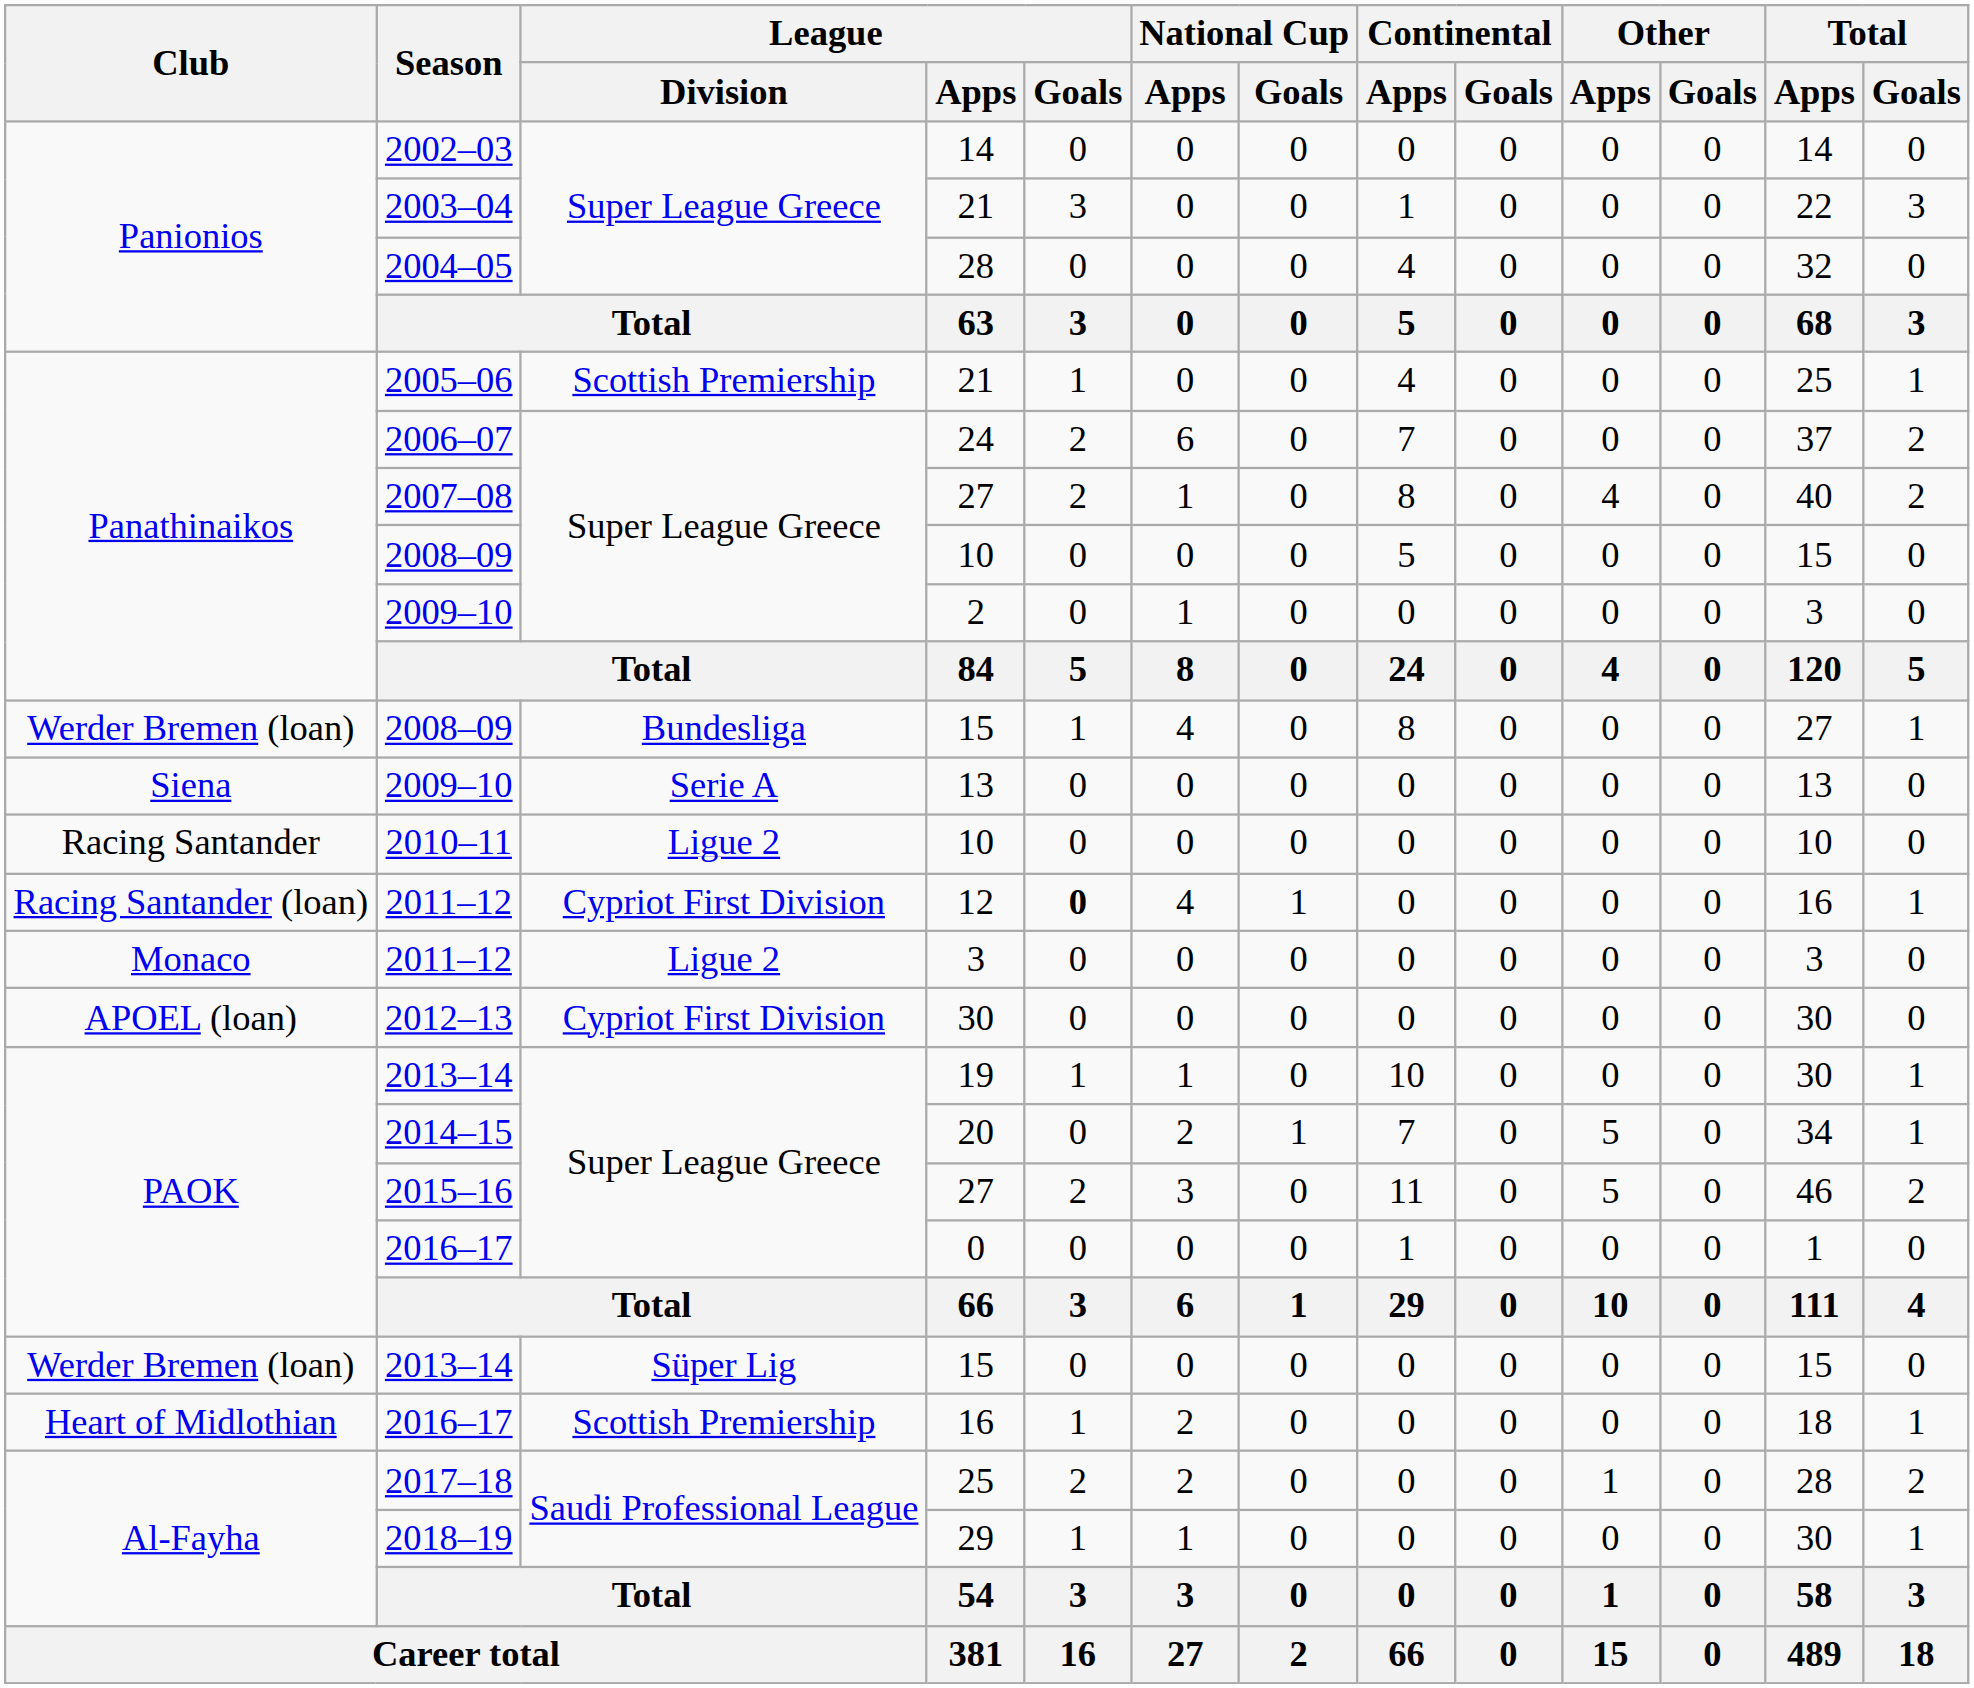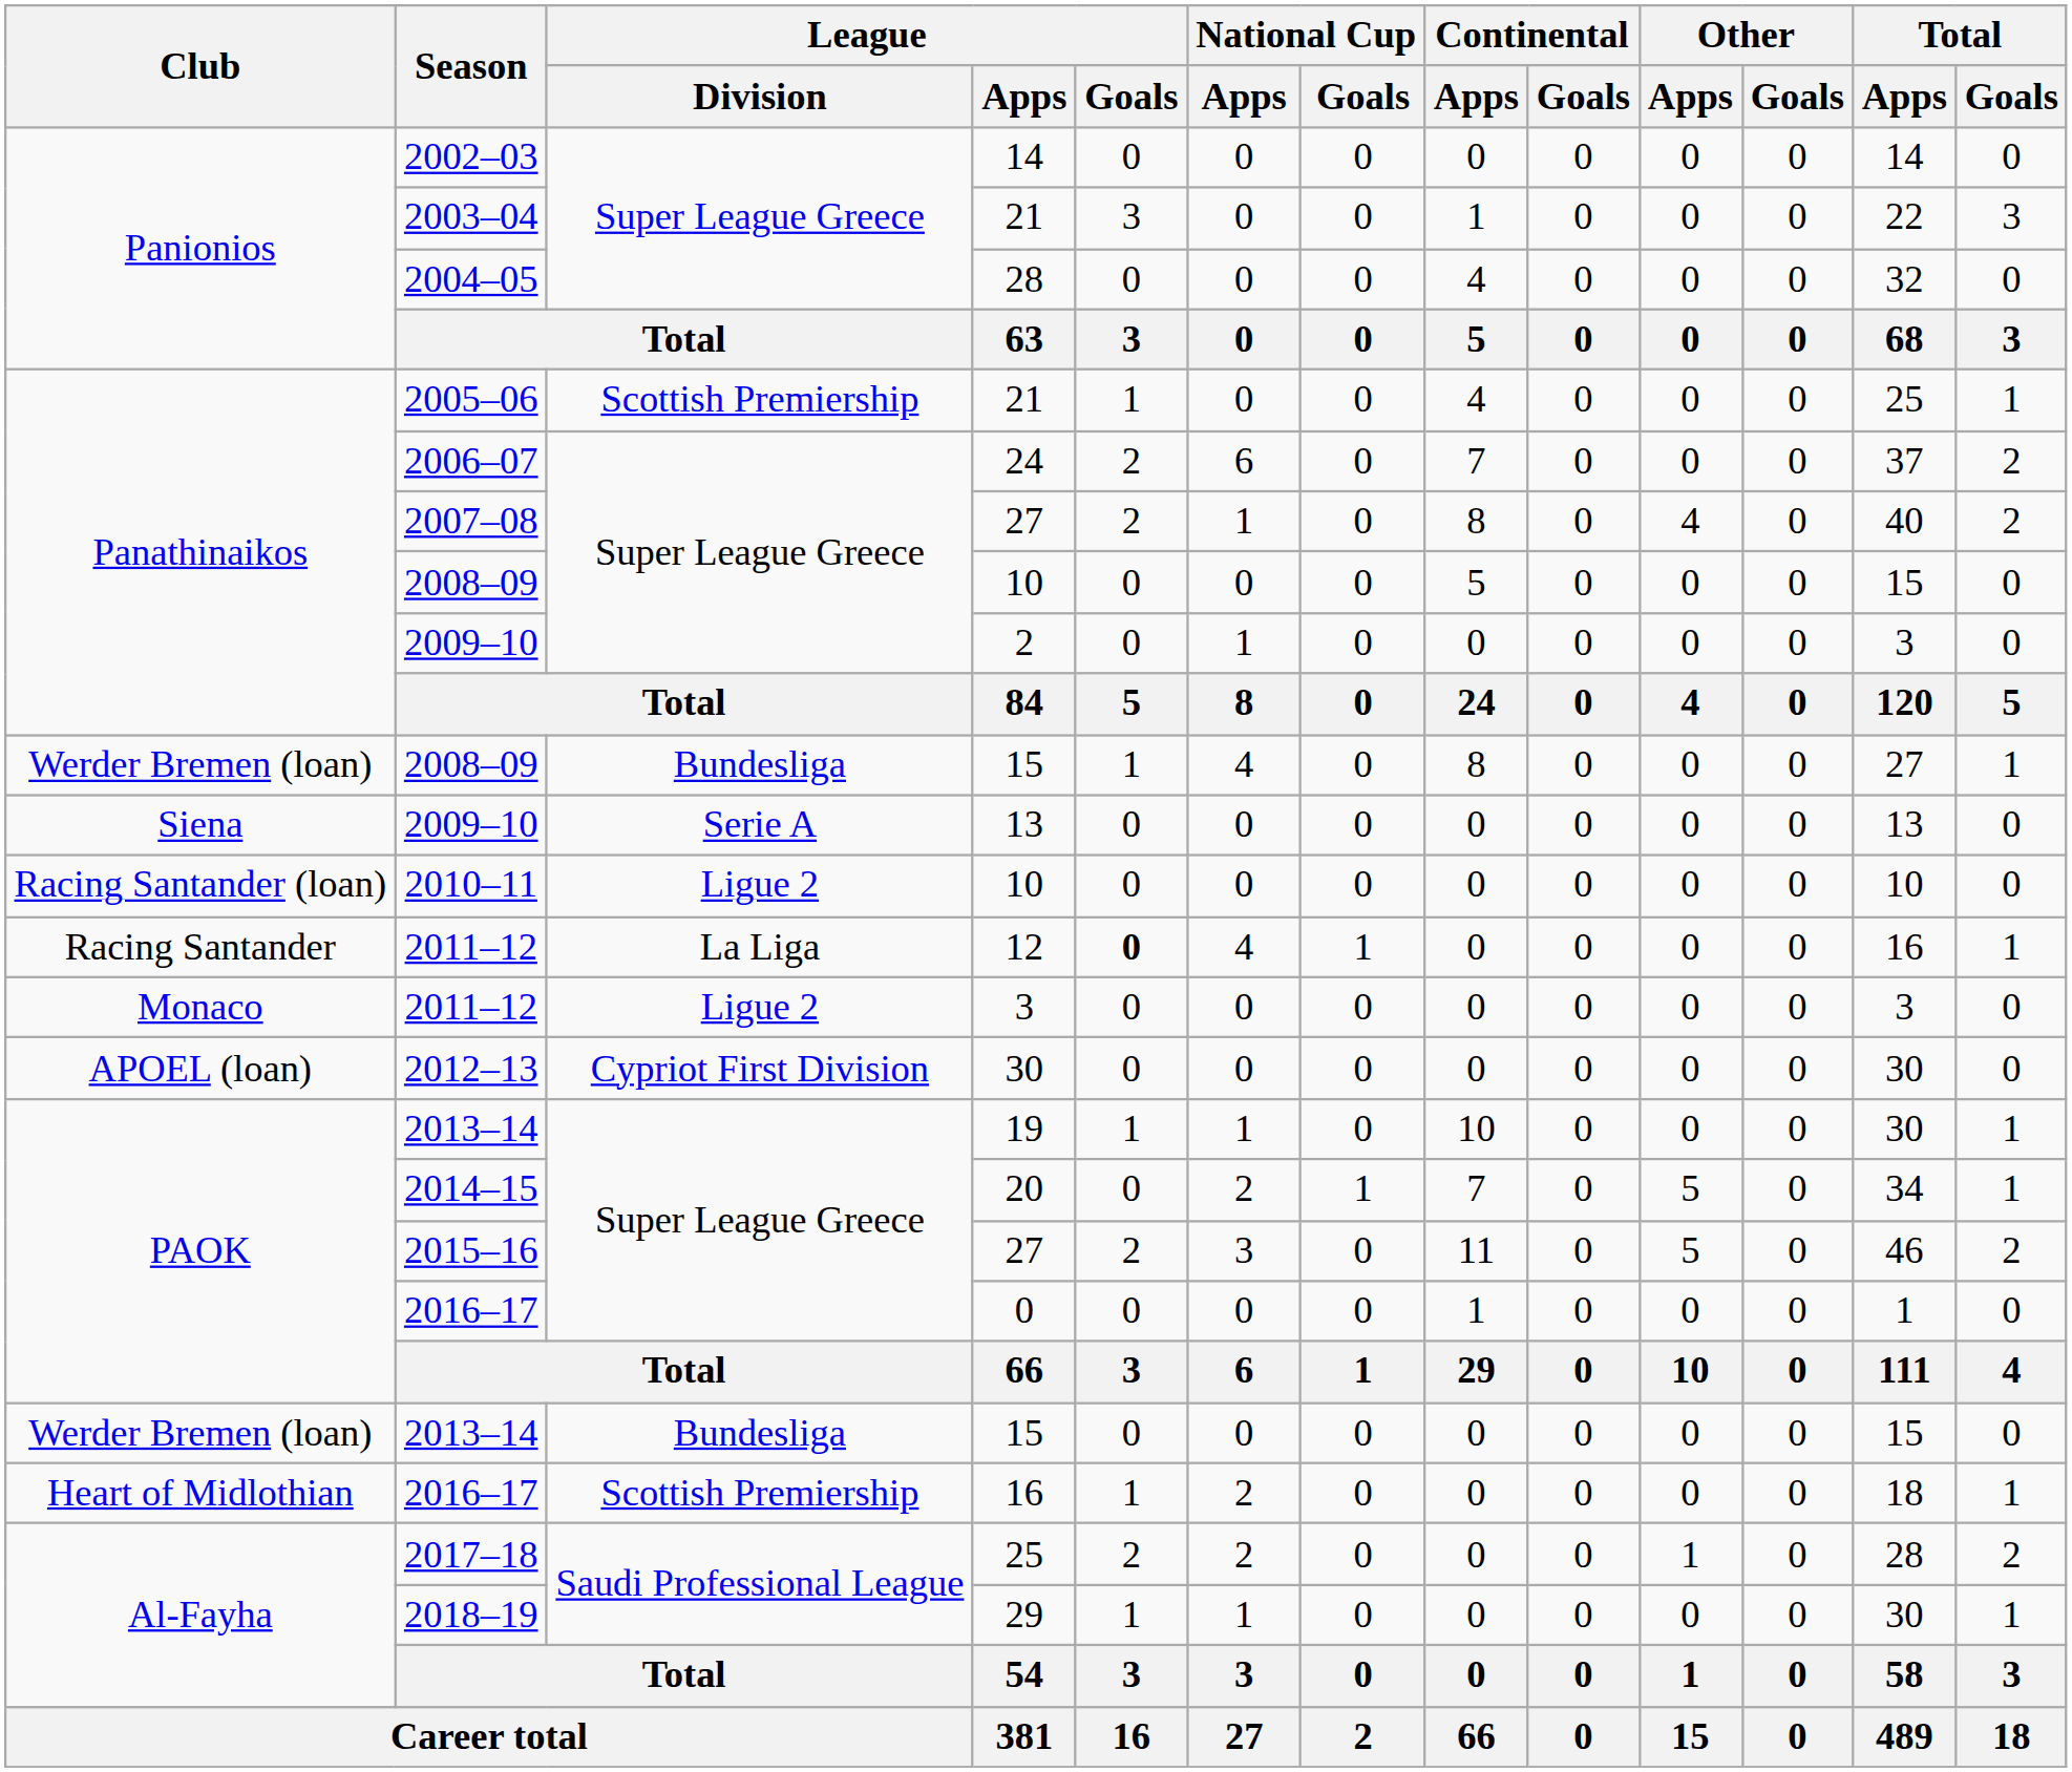 <table class="wikitable" style="text-align:center">
 <tr>
 <th rowspan="2">Club</th>
 <th rowspan="2">Season</th>
 <th colspan="3">League</th>
 <th colspan="2">National Cup</th>
 <th colspan="2">Continental</th>
 <th colspan="2">Other</th>
 <th colspan="2">Total</th>
 </tr>
 <tr>
 <th>Division</th>
 <th>Apps</th>
 <th>Goals</th>
 <th>Apps</th>
 <th>Goals</th>
 <th>Apps</th>
 <th>Goals</th>
 <th>Apps</th>
 <th>Goals</th>
 <th>Apps</th>
 <th>Goals</th>
 </tr>
 <tr>
 <td rowspan="4"><a href='#'>Panionios</a></td>
 <td><a href='#'>2002–03</a></td>
 <td rowspan="3"><a href='#'>Super League Greece</a></td>
 <td>14</td>
 <td>0</td>
 <td>0</td>
 <td>0</td>
 <td>0</td>
 <td>0</td>
 <td>0</td>
 <td>0</td>
 <td>14</td>
 <td>0</td>
 </tr>
 <tr>
 <td><a href='#'>2003–04</a></td>
 <td>21</td>
 <td>3</td>
 <td>0</td>
 <td>0</td>
 <td>1</td>
 <td>0</td>
 <td>0</td>
 <td>0</td>
 <td>22</td>
 <td>3</td>
 </tr>
 <tr>
 <td><a href='#'>2004–05</a></td>
 <td>28</td>
 <td>0</td>
 <td>0</td>
 <td>0</td>
 <td>4</td>
 <td>0</td>
 <td>0</td>
 <td>0</td>
 <td>32</td>
 <td>0</td>
 </tr>
 <tr>
 <th colspan="2">Total</th>
 <th>63</th>
 <th>3</th>
 <th>0</th>
 <th>0</th>
 <th>5</th>
 <th>0</th>
 <th>0</th>
 <th>0</th>
 <th>68</th>
 <th>3</th>
 </tr>
 <tr>
 <td rowspan="6"><a href='#'>Panathinaikos</a></td>
 <td><a href='#'>2005–06</a></td>
 <td><a href='#'>Scottish Premiership</a></td>
 <td>21</td>
 <td>1</td>
 <td>0</td>
 <td>0</td>
 <td>4</td>
 <td>0</td>
 <td>0</td>
 <td>0</td>
 <td>25</td>
 <td>1</td>
 </tr>
 <tr>
 <td><a href='#'>2006–07</a></td>
 <td rowspan="4">Super League Greece</td>
 <td>24</td>
 <td>2</td>
 <td>6</td>
 <td>0</td>
 <td>7</td>
 <td>0</td>
 <td>0</td>
 <td>0</td>
 <td>37</td>
 <td>2</td>
 </tr>
 <tr>
 <td><a href='#'>2007–08</a></td>
 <td>27</td>
 <td>2</td>
 <td>1</td>
 <td>0</td>
 <td>8</td>
 <td>0</td>
 <td>4</td>
 <td>0</td>
 <td>40</td>
 <td>2</td>
 </tr>
 <tr>
 <td><a href='#'>2008–09</a></td>
 <td>10</td>
 <td>0</td>
 <td>0</td>
 <td>0</td>
 <td>5</td>
 <td>0</td>
 <td>0</td>
 <td>0</td>
 <td>15</td>
 <td>0</td>
 </tr>
 <tr>
 <td><a href='#'>2009–10</a></td>
 <td>2</td>
 <td>0</td>
 <td>1</td>
 <td>0</td>
 <td>0</td>
 <td>0</td>
 <td>0</td>
 <td>0</td>
 <td>3</td>
 <td>0</td>
 </tr>
 <tr>
 <th colspan="2">Total</th>
 <th>84</th>
 <th>5</th>
 <th>8</th>
 <th>0</th>
 <th>24</th>
 <th>0</th>
 <th>4</th>
 <th>0</th>
 <th>120</th>
 <th>5</th>
 </tr>
 <tr>
 <td><a href='#'>Werder Bremen</a> (loan)</td>
 <td><a href='#'>2008–09</a></td>
 <td><a href='#'>Bundesliga</a></td>
 <td>15</td>
 <td>1</td>
 <td>4</td>
 <td>0</td>
 <td>8</td>
 <td>0</td>
 <td>0</td>
 <td>0</td>
 <td>27</td>
 <td>1</td>
 </tr>
 <tr>
 <td><a href='#'>Siena</a></td>
 <td><a href='#'>2009–10</a></td>
 <td><a href='#'>Serie A</a></td>
 <td>13</td>
 <td>0</td>
 <td>0</td>
 <td>0</td>
 <td>0</td>
 <td>0</td>
 <td>0</td>
 <td>0</td>
 <td>13</td>
 <td>0</td>
 </tr>
 <tr>
-<td>Racing Santander</td>
+<td><a href='#'>Racing Santander</a> (loan)</td>
 <td><a href='#'>2010–11</a></td>
 <td><a href='#'>Ligue 2</a></td>
 <td>10</td>
 <td>0</td>
 <td>0</td>
 <td>0</td>
 <td>0</td>
 <td>0</td>
 <td>0</td>
 <td>0</td>
 <td>10</td>
 <td>0</td>
 </tr>
 <tr>
-<td><a href='#'>Racing Santander</a> (loan)</td>
+<td>Racing Santander</td>
 <td><a href='#'>2011–12</a></td>
-<td><a href='#'>Cypriot First Division</a></td>
+<td>La Liga</td>
 <td>12</td>
 <td><strong>0</strong></td>
 <td>4</td>
 <td>1</td>
 <td>0</td>
 <td>0</td>
 <td>0</td>
 <td>0</td>
 <td>16</td>
 <td>1</td>
 </tr>
 <tr>
 <td><a href='#'>Monaco</a></td>
 <td><a href='#'>2011–12</a></td>
 <td><a href='#'>Ligue 2</a></td>
 <td>3</td>
 <td>0</td>
 <td>0</td>
 <td>0</td>
 <td>0</td>
 <td>0</td>
 <td>0</td>
 <td>0</td>
 <td>3</td>
 <td>0</td>
 </tr>
 <tr>
 <td><a href='#'>APOEL</a> (loan)</td>
 <td><a href='#'>2012–13</a></td>
 <td><a href='#'>Cypriot First Division</a></td>
 <td>30</td>
 <td>0</td>
 <td>0</td>
 <td>0</td>
 <td>0</td>
 <td>0</td>
 <td>0</td>
 <td>0</td>
 <td>30</td>
 <td>0</td>
 </tr>
 <tr>
 <td rowspan="5"><a href='#'>PAOK</a></td>
 <td><a href='#'>2013–14</a></td>
 <td rowspan="4">Super League Greece</td>
 <td>19</td>
 <td>1</td>
 <td>1</td>
 <td>0</td>
 <td>10</td>
 <td>0</td>
 <td>0</td>
 <td>0</td>
 <td>30</td>
 <td>1</td>
 </tr>
 <tr>
 <td><a href='#'>2014–15</a></td>
 <td>20</td>
 <td>0</td>
 <td>2</td>
 <td>1</td>
 <td>7</td>
 <td>0</td>
 <td>5</td>
 <td>0</td>
 <td>34</td>
 <td>1</td>
 </tr>
 <tr>
 <td><a href='#'>2015–16</a></td>
 <td>27</td>
 <td>2</td>
 <td>3</td>
 <td>0</td>
 <td>11</td>
 <td>0</td>
 <td>5</td>
 <td>0</td>
 <td>46</td>
 <td>2</td>
 </tr>
 <tr>
 <td><a href='#'>2016–17</a></td>
 <td>0</td>
 <td>0</td>
 <td>0</td>
 <td>0</td>
 <td>1</td>
 <td>0</td>
 <td>0</td>
 <td>0</td>
 <td>1</td>
 <td>0</td>
 </tr>
 <tr>
 <th colspan="2">Total</th>
 <th>66</th>
 <th>3</th>
 <th>6</th>
 <th>1</th>
 <th>29</th>
 <th>0</th>
 <th>10</th>
 <th>0</th>
 <th>111</th>
 <th>4</th>
 </tr>
 <tr>
 <td><a href='#'>Werder Bremen</a> (loan)</td>
 <td><a href='#'>2013–14</a></td>
-<td><a href='#'>Süper Lig</a></td>
+<td><a href='#'>Bundesliga</a></td>
 <td>15</td>
 <td>0</td>
 <td>0</td>
 <td>0</td>
 <td>0</td>
 <td>0</td>
 <td>0</td>
 <td>0</td>
 <td>15</td>
 <td>0</td>
 </tr>
 <tr>
 <td><a href='#'>Heart of Midlothian</a></td>
 <td><a href='#'>2016–17</a></td>
 <td><a href='#'>Scottish Premiership</a></td>
 <td>16</td>
 <td>1</td>
 <td>2</td>
 <td>0</td>
 <td>0</td>
 <td>0</td>
 <td>0</td>
 <td>0</td>
 <td>18</td>
 <td>1</td>
 </tr>
 <tr>
 <td rowspan="3"><a href='#'>Al-Fayha</a></td>
 <td><a href='#'>2017–18</a></td>
 <td rowspan="2"><a href='#'>Saudi Professional League</a></td>
 <td>25</td>
 <td>2</td>
 <td>2</td>
 <td>0</td>
 <td>0</td>
 <td>0</td>
 <td>1</td>
 <td>0</td>
 <td>28</td>
 <td>2</td>
 </tr>
 <tr>
 <td><a href='#'>2018–19</a></td>
 <td>29</td>
 <td>1</td>
 <td>1</td>
 <td>0</td>
 <td>0</td>
 <td>0</td>
 <td>0</td>
 <td>0</td>
 <td>30</td>
 <td>1</td>
 </tr>
 <tr>
 <th colspan="2">Total</th>
 <th>54</th>
 <th>3</th>
 <th>3</th>
 <th>0</th>
 <th>0</th>
 <th>0</th>
 <th>1</th>
 <th>0</th>
 <th>58</th>
 <th>3</th>
 </tr>
 <tr>
 <th colspan="3">Career total</th>
 <th>381</th>
 <th>16</th>
 <th>27</th>
 <th>2</th>
 <th>66</th>
 <th>0</th>
 <th>15</th>
 <th>0</th>
 <th>489</th>
 <th>18</th>
 </tr>
 </table>
